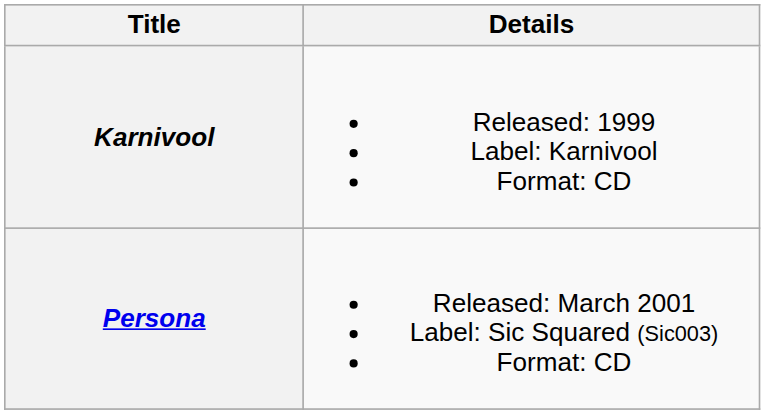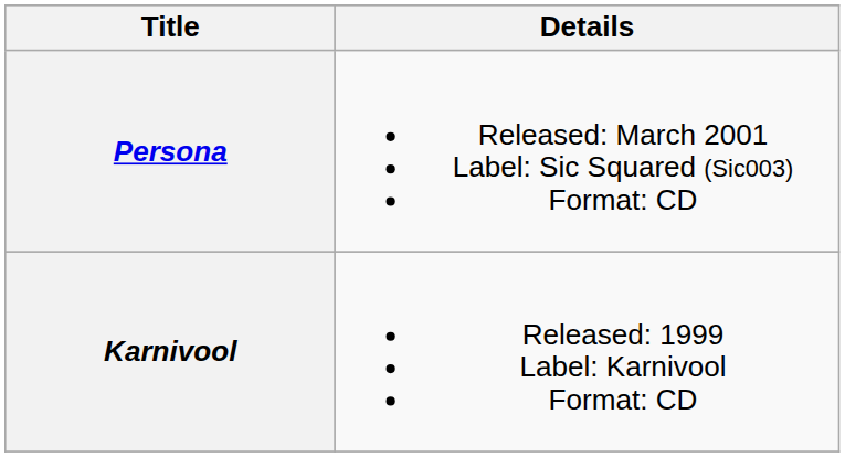 <table class="wikitable plainrowheaders" style="text-align:center;" border="1">
 <tr>
 <th scope="col" style="width:11em;">Title</th>
 <th scope="col" style="width:17em;">Details</th>
 </tr>
 <tr>
+<th scope="row"><em><a href='#'>Persona</a></em></th>
+<td><br><ul><li>Released: March 2001</li><li>Label: Sic Squared <small>(Sic003)</small></li><li>Format: CD</li></ul></td>
+</tr>
+<tr>
 <th scope="row"><em>Karnivool</em></th>
 <td><br><ul><li>Released: 1999</li><li>Label: Karnivool</li><li>Format: CD</li></ul></td>
 </tr>
-<tr>
-<th scope="row"><em><a href='#'>Persona</a></em></th>
-<td><br><ul><li>Released: March 2001</li><li>Label: Sic Squared <small>(Sic003)</small></li><li>Format: CD</li></ul></td>
-</tr>
 </table>
